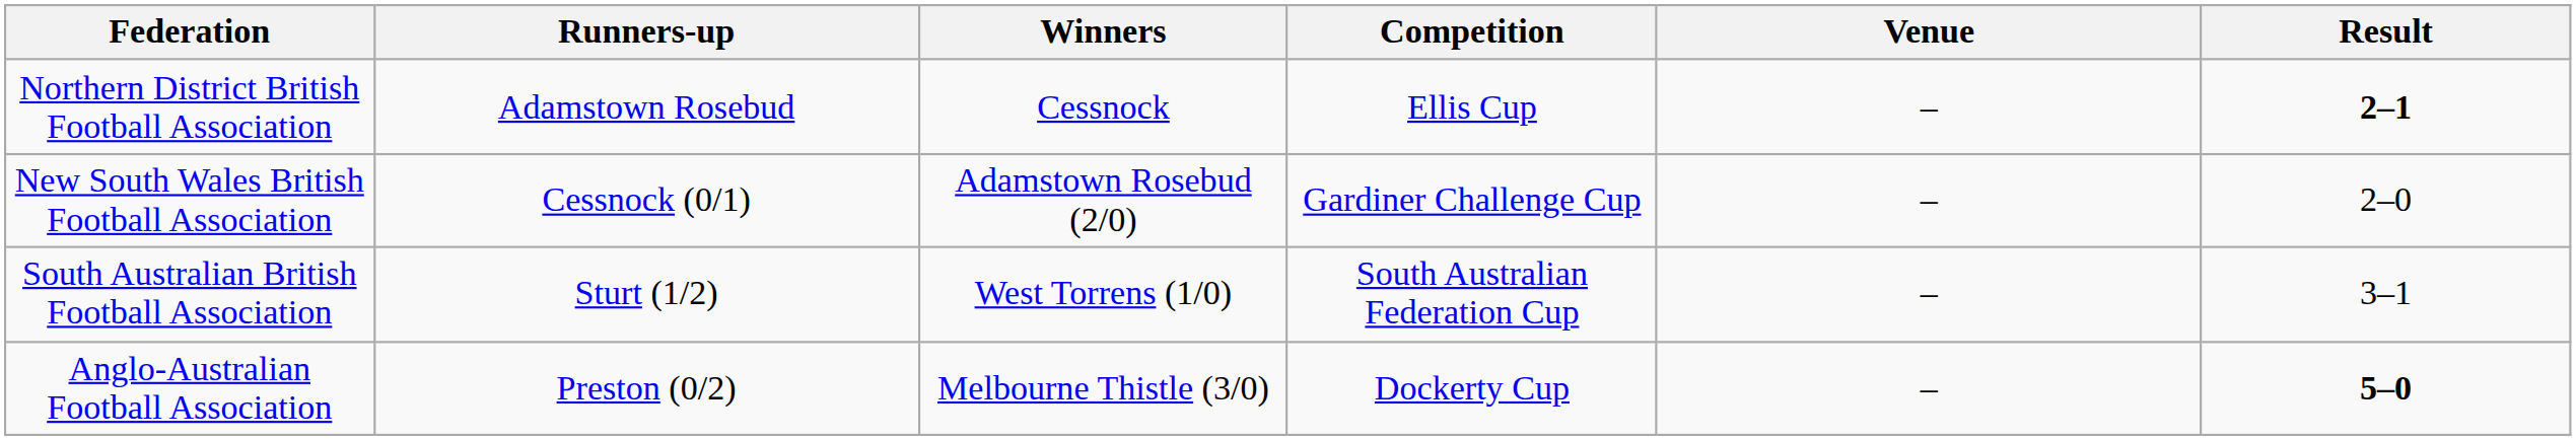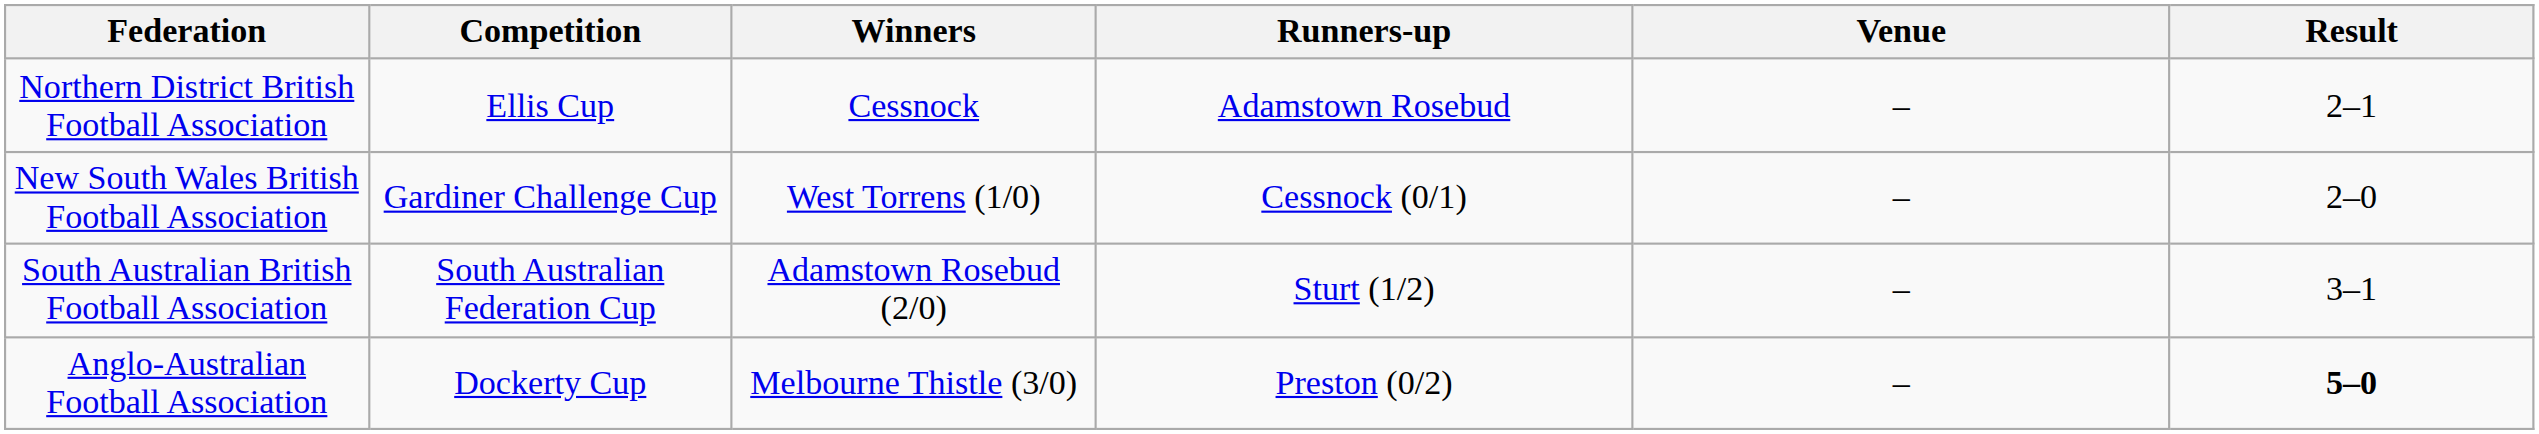 <table class="wikitable" width="75%">
 <tr>
 <th style="width:10em">Federation</th>
+<th style="width:10em">Competition</th>
+<th style="width:10em">Winners</th>
 <th style="width:15em">Runners-up</th>
-<th style="width:10em">Winners</th>
-<th style="width:10em">Competition</th>
 <th style="width:15em">Venue</th>
 <th style="width:10em">Result</th>
 </tr>
 <tr>
 <td align="center"><a href='#'>Northern District British Football Association</a></td>
+<td align="center"><a href='#'>Ellis Cup</a></td>
+<td align="center"><a href='#'>Cessnock</a></td>
 <td align="center"><a href='#'>Adamstown Rosebud</a></td>
-<td align="center"><a href='#'>Cessnock</a></td>
-<td align="center"><a href='#'>Ellis Cup</a></td>
 <td align="center">–</td>
-<td align="center"><strong>2–1</strong></td>
+<td align="center">2–1</td>
 </tr>
 <tr>
 <td align="center"><a href='#'>New South Wales British Football Association</a></td>
+<td align="center"><a href='#'>Gardiner Challenge Cup</a></td>
+<td align="center"><a href='#'>West Torrens</a> (1/0)</td>
 <td align="center"><a href='#'>Cessnock</a> (0/1)</td>
-<td align="center"><a href='#'>Adamstown Rosebud</a> (2/0)</td>
-<td align="center"><a href='#'>Gardiner Challenge Cup</a></td>
 <td align="center">–</td>
 <td align="center">2–0</td>
 </tr>
 <tr>
 <td align="center"><a href='#'>South Australian British Football Association</a></td>
+<td align="center"><a href='#'>South Australian Federation Cup</a></td>
+<td align="center"><a href='#'>Adamstown Rosebud</a> (2/0)</td>
 <td align="center"><a href='#'>Sturt</a> (1/2)</td>
-<td align="center"><a href='#'>West Torrens</a> (1/0)</td>
-<td align="center"><a href='#'>South Australian Federation Cup</a></td>
 <td align="center">–</td>
 <td align="center">3–1</td>
 </tr>
 <tr>
 <td align="center"><a href='#'>Anglo-Australian Football Association</a></td>
+<td align="center"><a href='#'>Dockerty Cup</a></td>
+<td align="center"><a href='#'>Melbourne Thistle</a> (3/0)</td>
 <td align="center"><a href='#'>Preston</a> (0/2)</td>
-<td align="center"><a href='#'>Melbourne Thistle</a> (3/0)</td>
-<td align="center"><a href='#'>Dockerty Cup</a></td>
 <td align="center">–</td>
 <td align="center"><strong>5–0</strong></td>
 </tr>
 </table>
